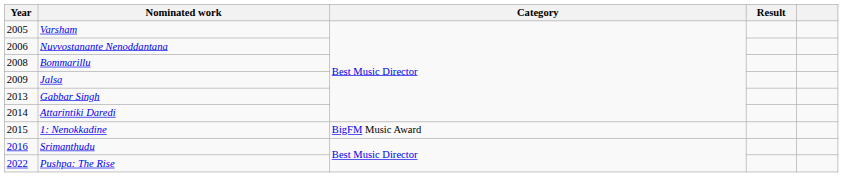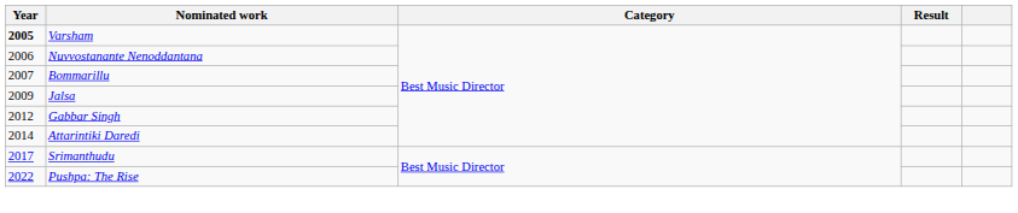 <table class="wikitable" style="width:100%;">
 <tr>
 <th scope="col" style="width:4%;">Year</th>
 <th scope="col" style="width:35%;">Nominated work</th>
 <th scope="col" style="width:50%;">Category</th>
 <th scope="col" style="width:6%;">Result</th>
 <th scope="col" style="width:5%;"></th>
 </tr>
 <tr>
-<td>2005</td>
+<td><strong>2005</strong></td>
 <td><a href='#'><em>Varsham</em></a></td>
 <td rowspan="6"><a href='#'>Best Music Director</a></td>
 <td></td>
 <td></td>
 </tr>
 <tr>
 <td>2006</td>
 <td><em><a href='#'>Nuvvostanante Nenoddantana</a></em></td>
 <td></td>
 <td></td>
 </tr>
 <tr>
-<td>2008</td>
+<td>2007</td>
 <td><em><a href='#'>Bommarillu</a></em></td>
 <td></td>
 <td></td>
 </tr>
 <tr>
 <td>2009</td>
 <td><em><a href='#'>Jalsa</a></em></td>
 <td></td>
 <td></td>
 </tr>
 <tr>
-<td>2013</td>
+<td>2012</td>
 <td><a href='#'><em>Gabbar Singh</em></a></td>
 <td></td>
 <td></td>
 </tr>
 <tr>
 <td>2014</td>
 <td><em><a href='#'>Attarintiki Daredi</a></em></td>
 <td></td>
 <td></td>
 </tr>
 <tr>
-<td>2015</td>
-<td><em><a href='#'>1: Nenokkadine</a></em></td>
-<td><a href='#'>BigFM</a> Music Award</td>
-<td></td>
-<td></td>
-</tr>
-<tr>
-<td><a href='#'>2016</a></td>
+<td><a href='#'>2017</a></td>
 <td><em><a href='#'>Srimanthudu</a></em></td>
 <td rowspan="2"><a href='#'>Best Music Director</a></td>
 <td></td>
 <td></td>
 </tr>
 <tr>
 <td><a href='#'>2022</a></td>
 <td><em><a href='#'>Pushpa: The Rise</a></em></td>
 <td></td>
 <td></td>
 </tr>
 </table>
